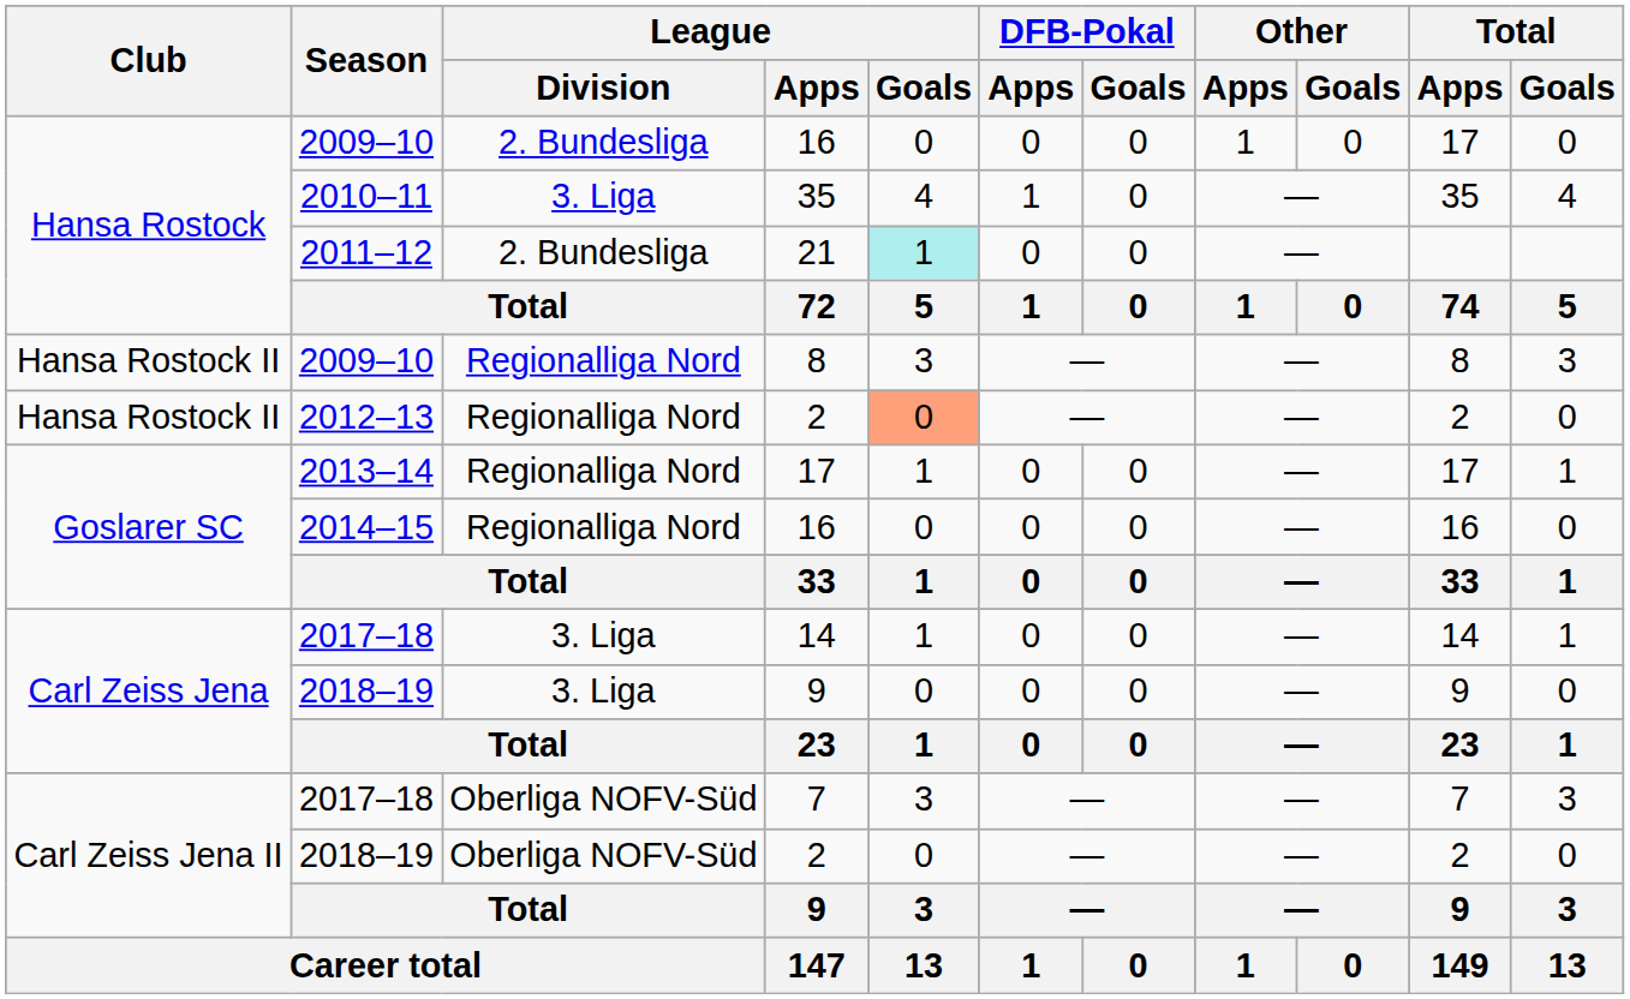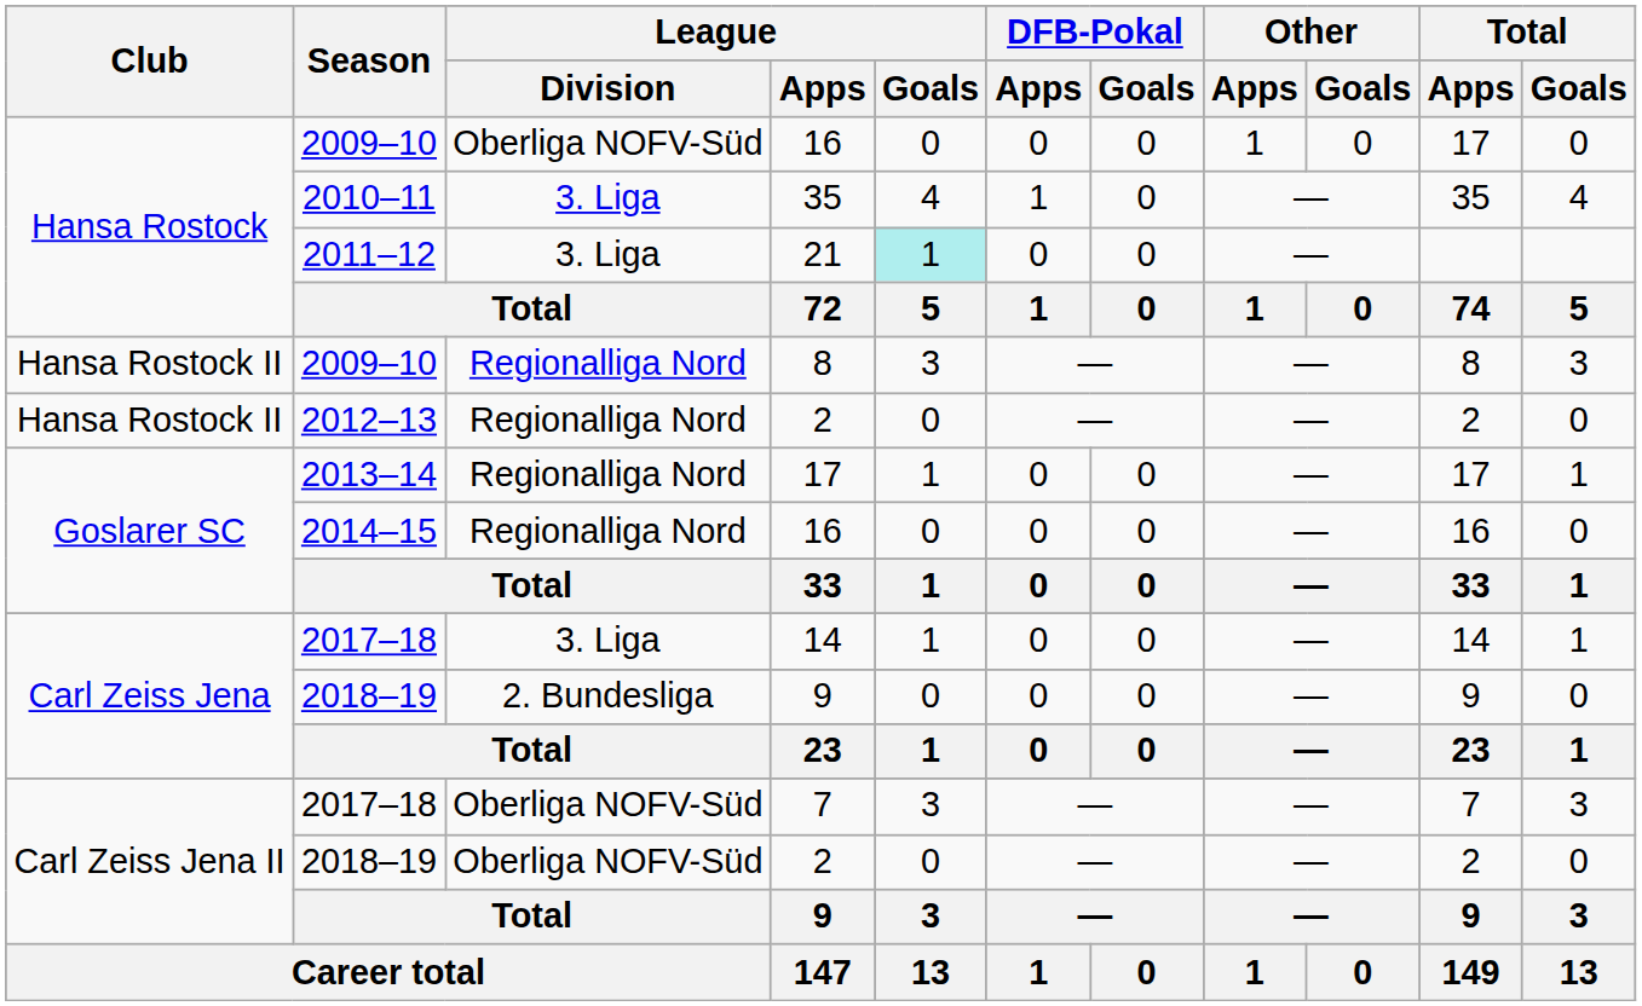 <table class="wikitable" style="text-align: center">
 <tr>
 <th rowspan="2">Club</th>
 <th rowspan="2">Season</th>
 <th colspan="3">League</th>
 <th colspan="2"><a href='#'>DFB-Pokal</a></th>
 <th colspan="2">Other</th>
 <th colspan="2">Total</th>
 </tr>
 <tr>
 <th>Division</th>
 <th>Apps</th>
 <th>Goals</th>
 <th>Apps</th>
 <th>Goals</th>
 <th>Apps</th>
 <th>Goals</th>
 <th>Apps</th>
 <th>Goals</th>
 </tr>
 <tr>
 <td rowspan="4"><a href='#'>Hansa Rostock</a></td>
 <td><a href='#'>2009–10</a></td>
-<td><a href='#'>2. Bundesliga</a></td>
+<td>Oberliga NOFV-Süd</td>
 <td>16</td>
 <td>0</td>
 <td>0</td>
 <td>0</td>
 <td>1</td>
 <td>0</td>
 <td>17</td>
 <td>0</td>
 </tr>
 <tr>
 <td><a href='#'>2010–11</a></td>
 <td><a href='#'>3. Liga</a></td>
 <td>35</td>
 <td>4</td>
 <td>1</td>
 <td>0</td>
 <td colspan="2">—</td>
 <td>35</td>
 <td>4</td>
 </tr>
 <tr>
 <td><a href='#'>2011–12</a></td>
-<td>2. Bundesliga</td>
+<td>3. Liga</td>
 <td>21</td>
 <td style="background: paleturquoise;">1</td>
 <td>0</td>
 <td>0</td>
 <td colspan="2">—</td>
 <td></td>
 <td></td>
 </tr>
 <tr>
 <th colspan="2">Total</th>
 <th>72</th>
 <th>5</th>
 <th>1</th>
 <th>0</th>
 <th>1</th>
 <th>0</th>
 <th>74</th>
 <th>5</th>
 </tr>
 <tr>
 <td>Hansa Rostock II</td>
 <td><a href='#'>2009–10</a></td>
 <td><a href='#'>Regionalliga Nord</a></td>
 <td>8</td>
 <td>3</td>
 <td colspan="2">—</td>
 <td colspan="2">—</td>
 <td>8</td>
 <td>3</td>
 </tr>
 <tr>
 <td>Hansa Rostock II</td>
 <td><a href='#'>2012–13</a></td>
 <td>Regionalliga Nord</td>
 <td>2</td>
-<td style="background: lightsalmon;">0</td>
+<td>0</td>
 <td colspan="2">—</td>
 <td colspan="2">—</td>
 <td>2</td>
 <td>0</td>
 </tr>
 <tr>
 <td rowspan="3"><a href='#'>Goslarer SC</a></td>
 <td><a href='#'>2013–14</a></td>
 <td>Regionalliga Nord</td>
 <td>17</td>
 <td>1</td>
 <td>0</td>
 <td>0</td>
 <td colspan="2">—</td>
 <td>17</td>
 <td>1</td>
 </tr>
 <tr>
 <td><a href='#'>2014–15</a></td>
 <td>Regionalliga Nord</td>
 <td>16</td>
 <td>0</td>
 <td>0</td>
 <td>0</td>
 <td colspan="2">—</td>
 <td>16</td>
 <td>0</td>
 </tr>
 <tr>
 <th colspan="2">Total</th>
 <th>33</th>
 <th>1</th>
 <th>0</th>
 <th>0</th>
 <th colspan="2">—</th>
 <th>33</th>
 <th>1</th>
 </tr>
 <tr>
 <td rowspan="3"><a href='#'>Carl Zeiss Jena</a></td>
 <td><a href='#'>2017–18</a></td>
 <td>3. Liga</td>
 <td>14</td>
 <td>1</td>
 <td>0</td>
 <td>0</td>
 <td colspan="2">—</td>
 <td>14</td>
 <td>1</td>
 </tr>
 <tr>
 <td><a href='#'>2018–19</a></td>
-<td>3. Liga</td>
+<td>2. Bundesliga</td>
 <td>9</td>
 <td>0</td>
 <td>0</td>
 <td>0</td>
 <td colspan="2">—</td>
 <td>9</td>
 <td>0</td>
 </tr>
 <tr>
 <th colspan="2">Total</th>
 <th>23</th>
 <th>1</th>
 <th>0</th>
 <th>0</th>
 <th colspan="2">—</th>
 <th>23</th>
 <th>1</th>
 </tr>
 <tr>
 <td rowspan="3">Carl Zeiss Jena II</td>
 <td>2017–18</td>
 <td>Oberliga NOFV-Süd</td>
 <td>7</td>
 <td>3</td>
 <td colspan="2">—</td>
 <td colspan="2">—</td>
 <td>7</td>
 <td>3</td>
 </tr>
 <tr>
 <td>2018–19</td>
 <td>Oberliga NOFV-Süd</td>
 <td>2</td>
 <td>0</td>
 <td colspan="2">—</td>
 <td colspan="2">—</td>
 <td>2</td>
 <td>0</td>
 </tr>
 <tr>
 <th colspan="2">Total</th>
 <th>9</th>
 <th>3</th>
 <th colspan="2">—</th>
 <th colspan="2">—</th>
 <th>9</th>
 <th>3</th>
 </tr>
 <tr>
 <th colspan="3">Career total</th>
 <th>147</th>
 <th>13</th>
 <th>1</th>
 <th>0</th>
 <th>1</th>
 <th>0</th>
 <th>149</th>
 <th>13</th>
 </tr>
 </table>
